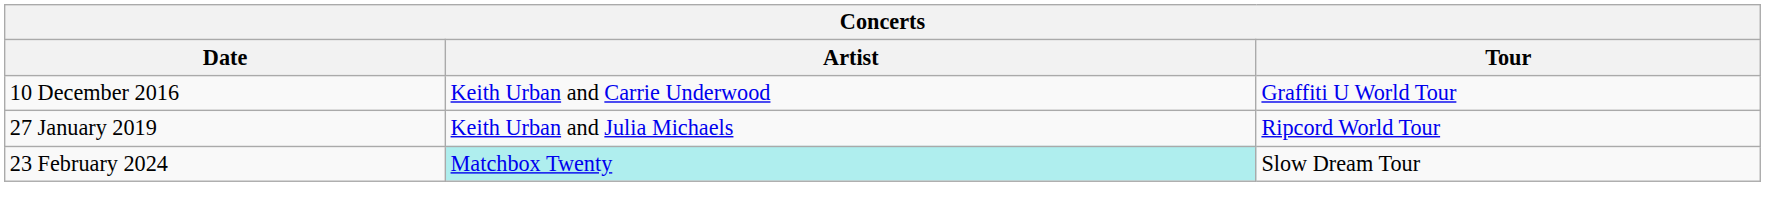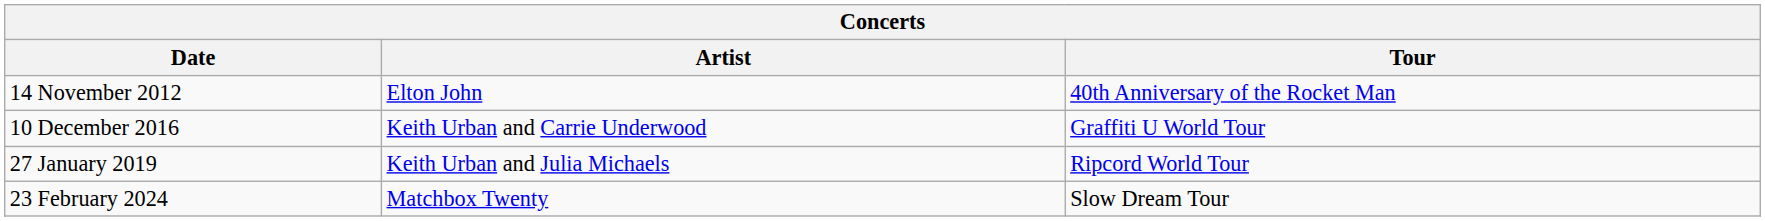 <table class="wikitable collapsible collapsed"  style="text-align:left; width:100%;">
 <tr>
 <th colspan="3">Concerts</th>
 </tr>
 <tr>
 <th>Date</th>
 <th>Artist</th>
 <th>Tour</th>
+</tr>
+<tr>
+<td>14 November 2012</td>
+<td><a href='#'>Elton John</a></td>
+<td><a href='#'>40th Anniversary of the Rocket Man</a></td>
 </tr>
 <tr>
 <td>10 December 2016</td>
 <td><a href='#'>Keith Urban</a> and <a href='#'>Carrie Underwood</a></td>
 <td><a href='#'>Graffiti U World Tour</a></td>
 </tr>
 <tr>
 <td>27 January 2019</td>
 <td><a href='#'>Keith Urban</a> and <a href='#'>Julia Michaels</a></td>
 <td><a href='#'>Ripcord World Tour</a></td>
 </tr>
 <tr>
 <td>23 February 2024</td>
-<td style="background: paleturquoise;"><a href='#'>Matchbox Twenty</a></td>
+<td><a href='#'>Matchbox Twenty</a></td>
 <td>Slow Dream Tour</td>
 </tr>
 </table>
